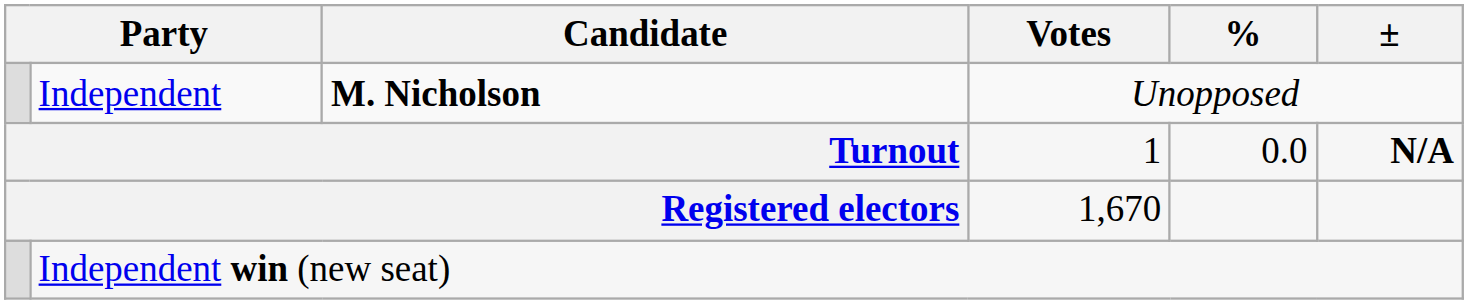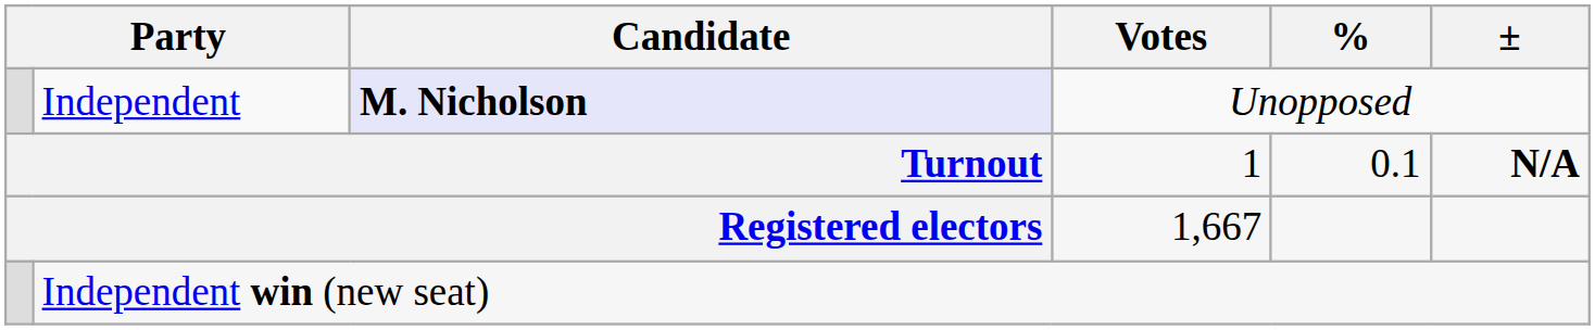 <table class=wikitable>
 <tr>
 <th scope="col" colspan="2" style="width: 130px">Party</th>
 <th scope="col" style="width: 17em">Candidate</th>
 <th scope="col" style="width: 5em">Votes</th>
 <th scope="col" style="width: 3.5em">%</th>
 <th scope="col" style="width: 3.5em">±</th>
 </tr>
 <tr>
 <td style="background:#DDDDDD;"></td>
 <td><a href='#'>Independent</a></td>
-<td><strong>M. Nicholson</strong></td>
+<td style="background: lavender;"><strong>M. Nicholson</strong></td>
 <td style="text-align: center; "colspan="3"><em>Unopposed</em></td>
 </tr>
 <tr style="background-color:#F6F6F6">
 <th colspan="3" style="text-align: right; margin-right: 0.5em"><a href='#'>Turnout</a></th>
 <td style="text-align: right; margin-right: 0.5em">1</td>
-<td style="text-align: right; margin-right: 0.5em">0.0</td>
+<td style="text-align: right; margin-right: 0.5em">0.1</td>
 <td style="text-align: right; margin-right: 0.5em"><strong>N/A</strong></td>
 </tr>
 <tr style="background-color:#F6F6F6;">
 <th colspan="3" style="text-align:right;"><a href='#'>Registered electors</a></th>
-<td style="text-align:right; margin-right:0.5em">1,670</td>
+<td style="text-align:right; margin-right:0.5em">1,667</td>
 <td></td>
 <td></td>
 </tr>
 <tr style="background-color:#F6F6F6">
 <td style="background:#DDDDDD;"></td>
 <td colspan="5"><a href='#'>Independent</a> <strong>win</strong> (new seat)</td>
 </tr>
 </table>
